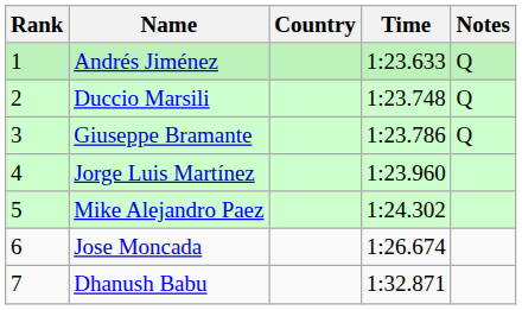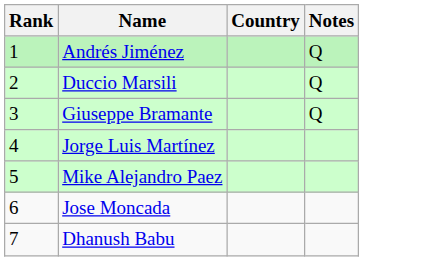 <table class="wikitable" style="font-size:95%" style="text-align:center; width:35em;">
 <tr>
 <th>Rank</th>
 <th>Name</th>
 <th>Country</th>
-<th>Time</th>
 <th>Notes</th>
 </tr>
 <tr bgcolor=bbf3bb>
 <td>1</td>
 <td align=left><a href='#'>Andrés Jiménez</a></td>
 <td align=left></td>
-<td>1:23.633</td>
 <td>Q</td>
 </tr>
 <tr bgcolor=ccffcc>
 <td>2</td>
 <td align=left><a href='#'>Duccio Marsili</a></td>
 <td align=left></td>
-<td>1:23.748</td>
 <td>Q</td>
 </tr>
 <tr bgcolor=ccffcc>
 <td>3</td>
 <td align=left><a href='#'>Giuseppe Bramante</a></td>
 <td align=left></td>
-<td>1:23.786</td>
 <td>Q</td>
 </tr>
 <tr bgcolor=ccffcc>
 <td>4</td>
 <td align=left><a href='#'>Jorge Luis Martínez</a></td>
 <td align=left></td>
-<td>1:23.960</td>
 <td></td>
 </tr>
 <tr bgcolor=ccffcc>
 <td>5</td>
 <td align=left><a href='#'>Mike Alejandro Paez</a></td>
 <td align=left></td>
-<td>1:24.302</td>
 <td></td>
 </tr>
 <tr>
 <td>6</td>
 <td align=left><a href='#'>Jose Moncada</a></td>
 <td align=left></td>
-<td>1:26.674</td>
 <td></td>
 </tr>
 <tr>
 <td>7</td>
 <td align=left><a href='#'>Dhanush Babu</a></td>
 <td align=left></td>
-<td>1:32.871</td>
 <td></td>
 </tr>
 </table>
